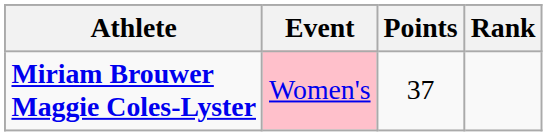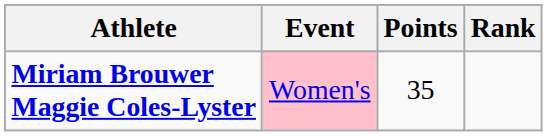 <table class=wikitable style="font-size:90%">
 <tr>
 <th>Athlete</th>
 <th>Event</th>
 <th>Points</th>
 <th>Rank</th>
 </tr>
 <tr align=center>
 <td align=left><strong><a href='#'>Miriam Brouwer</a><br><a href='#'>Maggie Coles-Lyster</a></strong></td>
 <td align=left style="background: pink;"><a href='#'>Women's</a></td>
-<td>37</td>
+<td>35</td>
 <td></td>
 </tr>
 </table>
